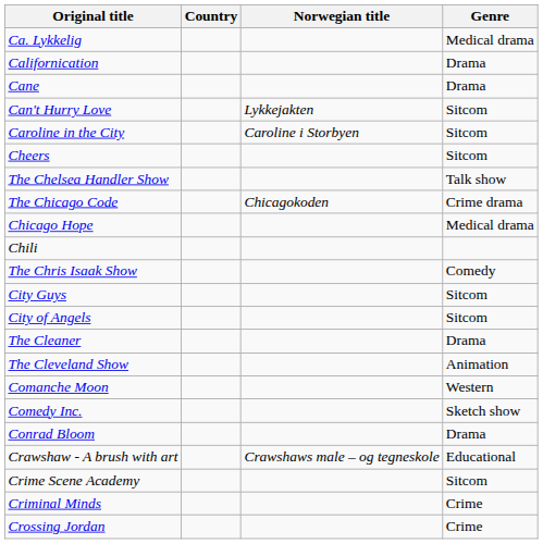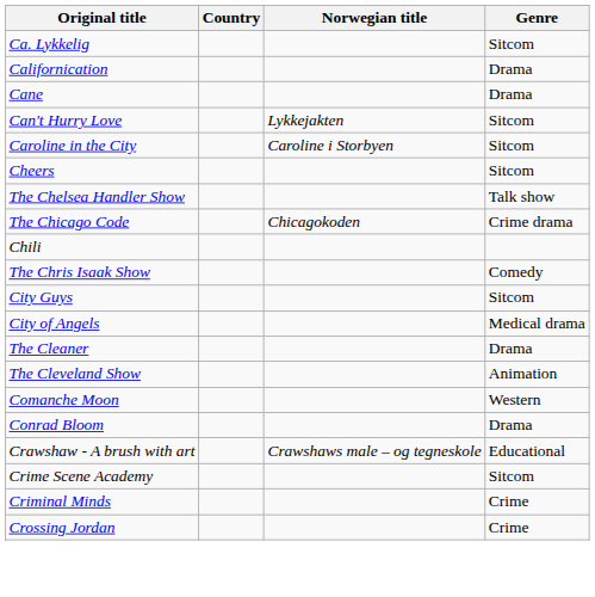 <table class="wikitable sortable">
 <tr>
 <th>Original title</th>
 <th>Country</th>
 <th>Norwegian title</th>
 <th>Genre</th>
 </tr>
 <tr>
 <td><em><a href='#'>Ca. Lykkelig</a></em></td>
 <td></td>
 <td></td>
-<td>Medical drama</td>
+<td>Sitcom</td>
 </tr>
 <tr>
 <td><em><a href='#'>Californication</a></em></td>
 <td></td>
 <td></td>
 <td>Drama</td>
 </tr>
 <tr>
 <td><em><a href='#'>Cane</a></em></td>
 <td></td>
 <td></td>
 <td>Drama</td>
 </tr>
 <tr>
 <td><em><a href='#'>Can't Hurry Love</a></em></td>
 <td></td>
 <td><em>Lykkejakten</em></td>
 <td>Sitcom</td>
 </tr>
 <tr>
 <td><em><a href='#'>Caroline in the City</a></em></td>
 <td></td>
 <td><em>Caroline i Storbyen</em></td>
 <td>Sitcom</td>
 </tr>
 <tr>
 <td><em><a href='#'>Cheers</a></em></td>
 <td></td>
 <td></td>
 <td>Sitcom</td>
 </tr>
 <tr>
 <td><em><a href='#'>The Chelsea Handler Show</a></em></td>
 <td></td>
 <td></td>
 <td>Talk show</td>
 </tr>
 <tr>
 <td><em><a href='#'>The Chicago Code</a></em></td>
 <td></td>
 <td><em>Chicagokoden</em></td>
 <td>Crime drama</td>
 </tr>
 <tr>
-<td><em><a href='#'>Chicago Hope</a></em></td>
-<td></td>
-<td></td>
-<td>Medical drama</td>
-</tr>
-<tr>
 <td><em>Chili</em></td>
 <td></td>
 <td></td>
 <td></td>
 </tr>
 <tr>
 <td><em><a href='#'>The Chris Isaak Show</a></em></td>
 <td></td>
 <td></td>
 <td>Comedy</td>
 </tr>
 <tr>
 <td><em><a href='#'>City Guys</a></em></td>
 <td></td>
 <td></td>
 <td>Sitcom</td>
 </tr>
 <tr>
 <td><em><a href='#'>City of Angels</a></em></td>
 <td></td>
 <td></td>
-<td>Sitcom</td>
+<td>Medical drama</td>
 </tr>
 <tr>
 <td><em><a href='#'>The Cleaner</a></em></td>
 <td></td>
 <td></td>
 <td>Drama</td>
 </tr>
 <tr>
 <td><em><a href='#'>The Cleveland Show</a></em></td>
 <td></td>
 <td></td>
 <td>Animation</td>
 </tr>
 <tr>
 <td><em><a href='#'>Comanche Moon</a></em></td>
 <td></td>
 <td></td>
 <td>Western</td>
-</tr>
-<tr>
-<td><em><a href='#'>Comedy Inc.</a></em></td>
-<td></td>
-<td></td>
-<td>Sketch show</td>
 </tr>
 <tr>
 <td><em><a href='#'>Conrad Bloom</a></em></td>
 <td></td>
 <td></td>
 <td>Drama</td>
 </tr>
 <tr>
 <td><em>Crawshaw - A brush with art</em></td>
 <td></td>
 <td><em>Crawshaws male – og tegneskole</em></td>
 <td>Educational</td>
 </tr>
 <tr>
 <td><em>Crime Scene Academy</em></td>
 <td></td>
 <td></td>
 <td>Sitcom</td>
 </tr>
 <tr>
 <td><em><a href='#'>Criminal Minds</a></em></td>
 <td></td>
 <td></td>
 <td>Crime</td>
 </tr>
 <tr>
 <td><em><a href='#'>Crossing Jordan</a></em></td>
 <td></td>
 <td></td>
 <td>Crime</td>
 </tr>
 </table>
